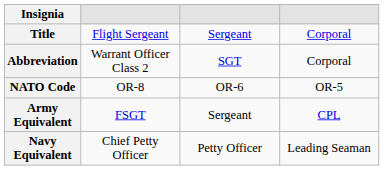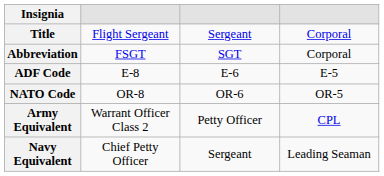 <table class="wikitable">
 <tr>
 <th scope="col" width="80">Insignia</th>
 <td align="center" width="120" style="background-color: #e3e3e3;"></td>
 <td align="center" width="120" style="background-color: #e3e3e3;"></td>
 <td align="center" width="120" style="background-color: #e3e3e3;"></td>
 </tr>
 <tr>
 <th scope="col">Title</th>
 <td align="center"><a href='#'>Flight Sergeant</a></td>
 <td align="center"><a href='#'>Sergeant</a></td>
 <td align="center"><a href='#'>Corporal</a></td>
 </tr>
 <tr>
 <th scope="col">Abbreviation</th>
-<td align="center">Warrant Officer Class 2</td>
+<td align="center"><a href='#'>FSGT</a></td>
 <td align="center"><a href='#'>SGT</a></td>
 <td align="center">Corporal</td>
+</tr>
+<tr>
+<th scope="col" width="80">ADF Code</th>
+<td align="center">E-8</td>
+<td align="center">E-6</td>
+<td align="center">E-5</td>
 </tr>
 <tr align="center" |>
 <th>NATO Code</th>
 <td>OR-8</td>
 <td>OR-6</td>
 <td>OR-5</td>
 </tr>
 <tr>
 <th scope="col">Army Equivalent</th>
-<td align="center"><a href='#'>FSGT</a></td>
-<td align="center">Sergeant</td>
+<td align="center">Warrant Officer Class 2</td>
+<td align="center">Petty Officer</td>
 <td align="center"><a href='#'>CPL</a></td>
 </tr>
 <tr>
 <th scope="col">Navy Equivalent</th>
 <td align="center">Chief Petty Officer</td>
-<td align="center">Petty Officer</td>
+<td align="center">Sergeant</td>
 <td align="center">Leading Seaman</td>
 </tr>
 </table>
